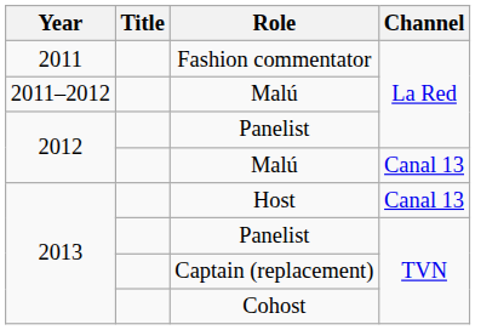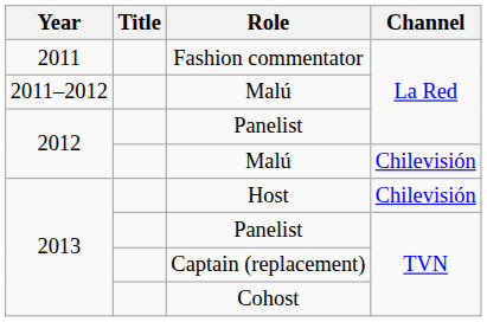 <table class="wikitable plainrowheaders" style="text-align:center;" border="1">
 <tr>
 <th>Year</th>
 <th>Title</th>
 <th>Role</th>
 <th>Channel</th>
 </tr>
 <tr>
 <td>2011</td>
 <td><em></em></td>
 <td>Fashion commentator</td>
 <td rowspan=3><a href='#'>La Red</a></td>
 </tr>
 <tr>
 <td>2011–2012</td>
 <td><em></em></td>
 <td>Malú</td>
 </tr>
 <tr>
 <td rowspan=2>2012</td>
 <td><em></em></td>
 <td>Panelist</td>
 </tr>
 <tr>
 <td><em></em></td>
 <td>Malú</td>
-<td><a href='#'>Canal 13</a></td>
+<td><a href='#'>Chilevisión</a></td>
 </tr>
 <tr>
 <td rowspan=4>2013</td>
 <td><em></em></td>
 <td>Host</td>
-<td><a href='#'>Canal 13</a></td>
+<td><a href='#'>Chilevisión</a></td>
 </tr>
 <tr>
 <td><em></em></td>
 <td>Panelist</td>
 <td rowspan=3><a href='#'>TVN</a></td>
 </tr>
 <tr>
 <td><em></em></td>
 <td>Captain (replacement)</td>
 </tr>
 <tr>
 <td><em></em></td>
 <td>Cohost</td>
 </tr>
 </table>
